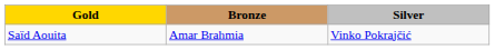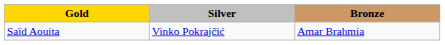 <table class="wikitable" style="text-align:left">
 <tr align="center">
 <td width=200 bgcolor=gold><strong>Gold</strong></td>
+<td width=200 bgcolor=silver><strong>Silver</strong></td>
 <td width=200 bgcolor=CC9966><strong>Bronze</strong></td>
-<td width=200 bgcolor=silver><strong>Silver</strong></td>
 </tr>
 <tr>
 <td><a href='#'>Saïd Aouita</a><br><em></em></td>
+<td><a href='#'>Vinko Pokrajčić</a><br><em></em></td>
 <td><a href='#'>Amar Brahmia</a><br><em></em></td>
-<td><a href='#'>Vinko Pokrajčić</a><br><em></em></td>
 </tr>
 </table>
